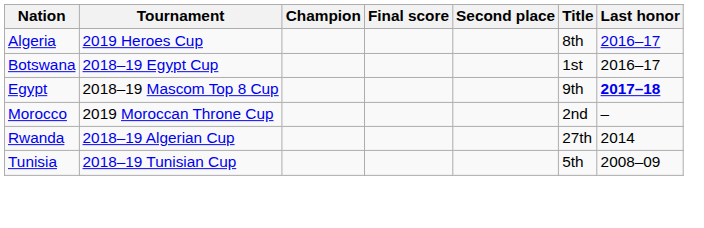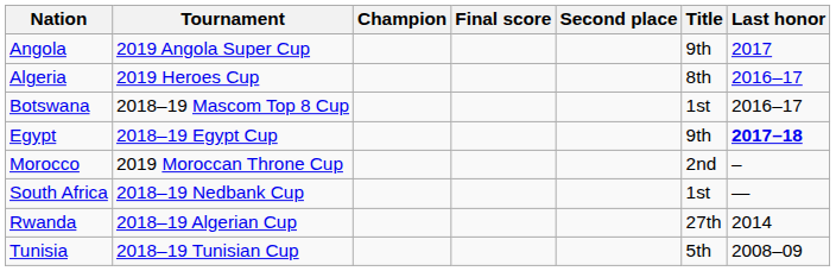 <table class="wikitable sortable">
 <tr>
 <th>Nation</th>
 <th>Tournament</th>
 <th>Champion</th>
 <th>Final score</th>
 <th>Second place</th>
 <th data-sort-type="number">Title</th>
 <th>Last honor</th>
+</tr>
+<tr>
+<td> <a href='#'>Angola</a></td>
+<td><a href='#'>2019 Angola Super Cup</a></td>
+<td></td>
+<td></td>
+<td></td>
+<td>9th</td>
+<td><a href='#'>2017</a></td>
 </tr>
 <tr>
 <td> <a href='#'>Algeria</a></td>
 <td><a href='#'>2019 Heroes Cup</a></td>
 <td></td>
 <td></td>
 <td></td>
 <td>8th</td>
 <td><a href='#'>2016–17</a></td>
 </tr>
 <tr>
 <td> <a href='#'>Botswana</a></td>
-<td><a href='#'>2018–19 Egypt Cup</a></td>
+<td>2018–19 <a href='#'>Mascom Top 8 Cup</a></td>
 <td></td>
 <td></td>
 <td></td>
 <td>1st</td>
 <td>2016–17</td>
 </tr>
 <tr>
 <td> <a href='#'>Egypt</a></td>
-<td>2018–19 <a href='#'>Mascom Top 8 Cup</a></td>
+<td><a href='#'>2018–19 Egypt Cup</a></td>
 <td></td>
 <td></td>
 <td></td>
 <td>9th</td>
 <td><strong><a href='#'>2017–18</a></strong></td>
 </tr>
 <tr>
 <td> <a href='#'>Morocco</a></td>
 <td>2019 <a href='#'>Moroccan Throne Cup</a></td>
 <td></td>
 <td></td>
 <td></td>
 <td>2nd</td>
 <td>–</td>
+</tr>
+<tr>
+<td> <a href='#'>South Africa</a></td>
+<td><a href='#'>2018–19 Nedbank Cup</a></td>
+<td></td>
+<td></td>
+<td></td>
+<td>1st</td>
+<td>—</td>
 </tr>
 <tr>
 <td> <a href='#'>Rwanda</a></td>
 <td><a href='#'>2018–19 Algerian Cup</a></td>
 <td></td>
 <td></td>
 <td></td>
 <td>27th</td>
 <td>2014</td>
 </tr>
 <tr>
 <td> <a href='#'>Tunisia</a></td>
 <td><a href='#'>2018–19 Tunisian Cup</a></td>
 <td></td>
 <td></td>
 <td></td>
 <td>5th</td>
 <td>2008–09</td>
 </tr>
 </table>
